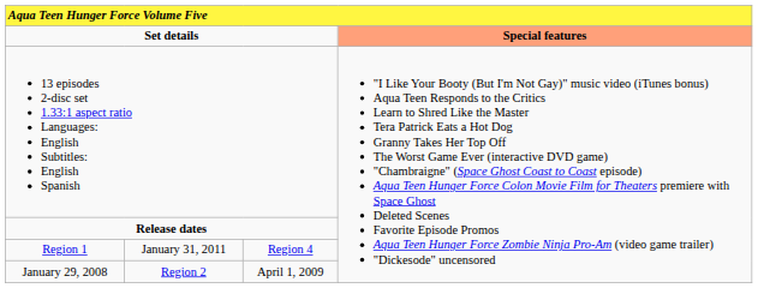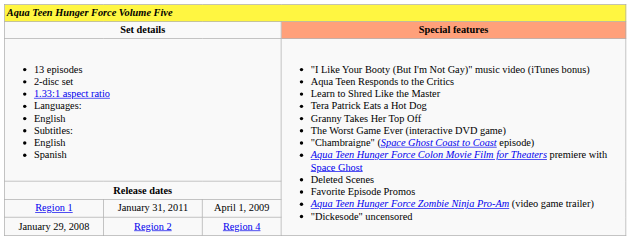 <table class="wikitable" style="font-size:95%;">
 <tr style="background:#fff641;">
 <td colspan="5"><strong><em>Aqua Teen Hunger Force Volume Five</em></strong></td>
 </tr>
 <tr style="vertical-align:top; text-align:center;">
 <td style="width:400px;" colspan="3"><strong>Set details</strong></td>
 <td style="background: lightsalmon; width:300px; "><strong>Special features</strong></td>
 </tr>
 <tr valign="top">
 <td colspan="3"  style="text-align:left; width:200px;"><br><ul><li>13 episodes</li><li>2-disc set</li><li><a href='#'>1.33:1 aspect ratio</a></li><li>Languages:</li><li>English</li><li>Subtitles:</li><li>English</li><li>Spanish</li></ul></td>
 <td rowspan="4"  style="text-align:left; width:500px;"><br><ul><li>"I Like Your Booty (But I'm Not Gay)" music video (iTunes bonus)</li><li>Aqua Teen Responds to the Critics</li><li>Learn to Shred Like the Master</li><li>Tera Patrick Eats a Hot Dog</li><li>Granny Takes Her Top Off</li><li>The Worst Game Ever (interactive DVD game)</li><li>"Chambraigne" (<em><a href='#'>Space Ghost Coast to Coast</a></em> episode)</li><li><em><a href='#'>Aqua Teen Hunger Force Colon Movie Film for Theaters</a></em> premiere with <a href='#'>Space Ghost</a></li><li>Deleted Scenes</li><li>Favorite Episode Promos</li><li><em><a href='#'>Aqua Teen Hunger Force Zombie Ninja Pro-Am</a></em> (video game trailer)</li><li>"Dickesode" uncensored</li></ul></td>
 </tr>
 <tr>
 <td colspan="3" style="text-align:center;"><strong>Release dates</strong></td>
 </tr>
 <tr>
 <td style="text-align:center;"><a href='#'>Region 1</a></td>
 <td style="text-align:center;">January 31, 2011</td>
-<td style="text-align:center;"><a href='#'>Region 4</a></td>
+<td style="text-align:center;">April 1, 2009</td>
 </tr>
 <tr>
 <td style="text-align:center;">January 29, 2008</td>
 <td style="text-align:center;"><a href='#'>Region 2</a></td>
-<td style="text-align:center;">April 1, 2009</td>
+<td style="text-align:center;"><a href='#'>Region 4</a></td>
 </tr>
 </table>
